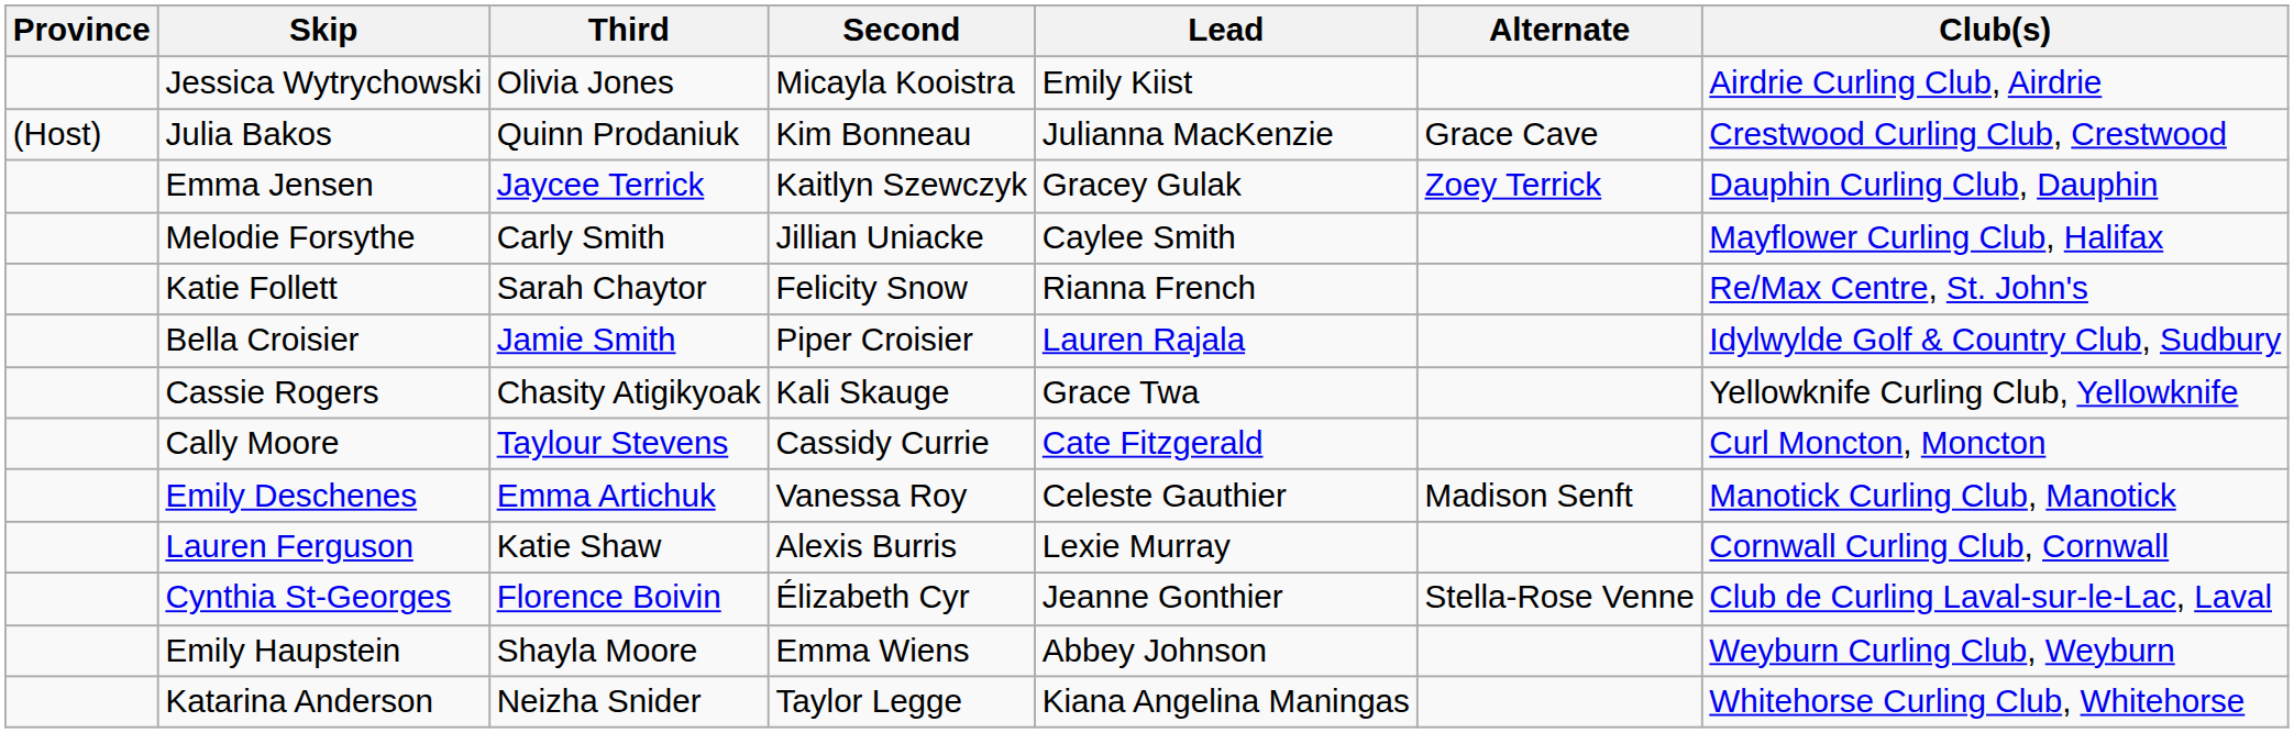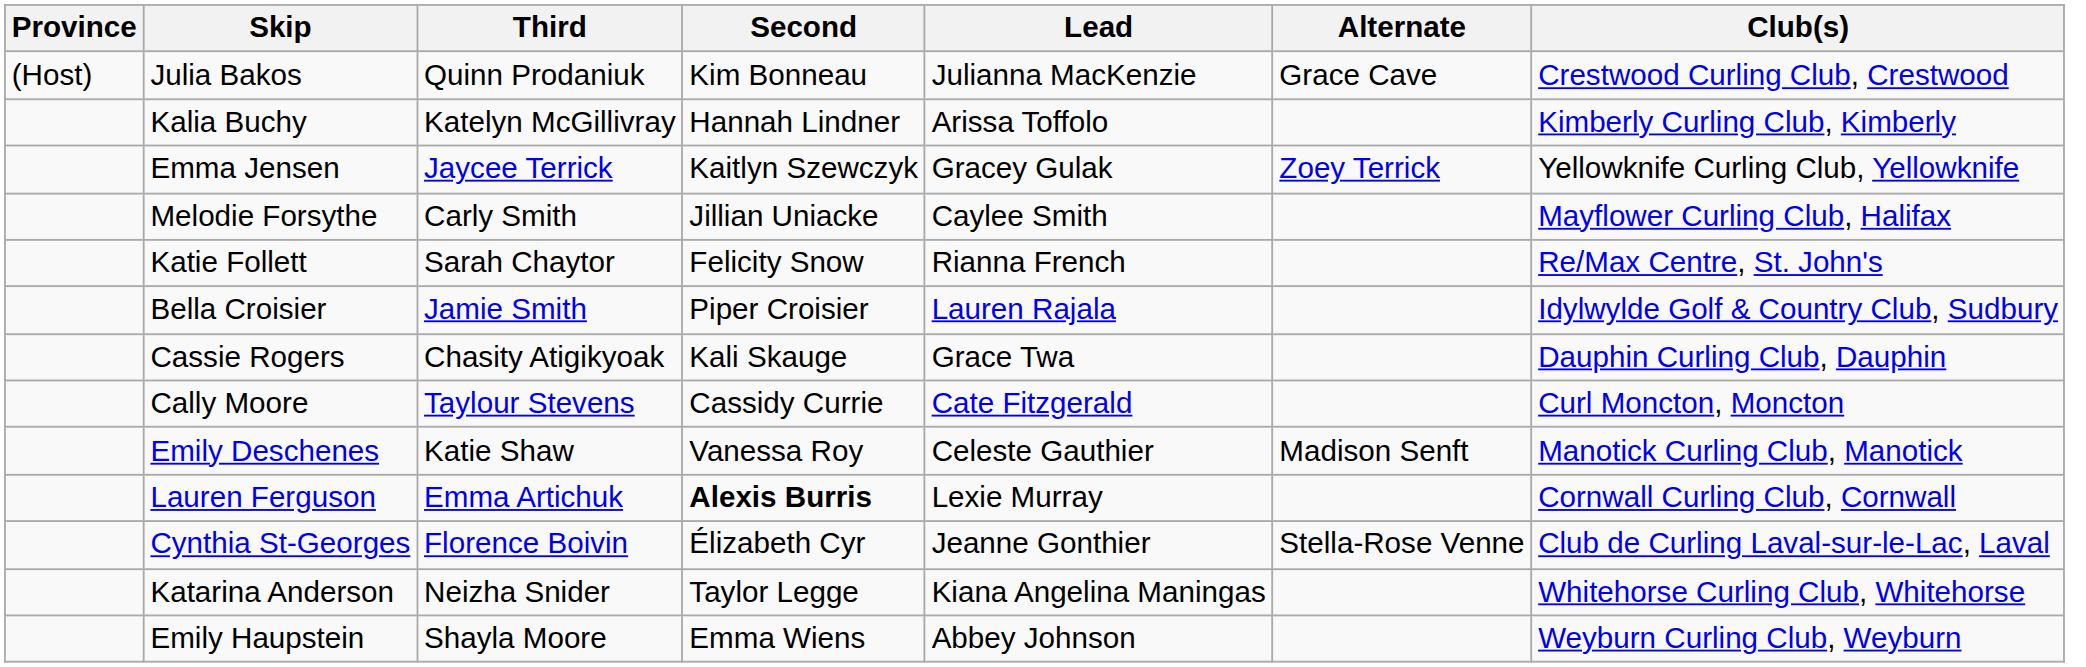 <table class="wikitable">
 <tr>
 <th>Province</th>
 <th>Skip</th>
 <th>Third</th>
 <th>Second</th>
 <th>Lead</th>
 <th>Alternate</th>
 <th>Club(s)</th>
-</tr>
-<tr>
-<td></td>
-<td>Jessica Wytrychowski</td>
-<td>Olivia Jones</td>
-<td>Micayla Kooistra</td>
-<td>Emily Kiist</td>
-<td></td>
-<td><a href='#'>Airdrie Curling Club</a>, <a href='#'>Airdrie</a></td>
 </tr>
 <tr>
 <td> (Host)</td>
 <td>Julia Bakos</td>
 <td>Quinn Prodaniuk</td>
 <td>Kim Bonneau</td>
 <td>Julianna MacKenzie</td>
 <td>Grace Cave</td>
 <td><a href='#'>Crestwood Curling Club</a>, <a href='#'>Crestwood</a></td>
 </tr>
 <tr>
 <td></td>
+<td>Kalia Buchy</td>
+<td>Katelyn McGillivray</td>
+<td>Hannah Lindner</td>
+<td>Arissa Toffolo</td>
+<td></td>
+<td><a href='#'>Kimberly Curling Club</a>, <a href='#'>Kimberly</a></td>
+</tr>
+<tr>
+<td></td>
 <td>Emma Jensen</td>
 <td><a href='#'>Jaycee Terrick</a></td>
 <td>Kaitlyn Szewczyk</td>
 <td>Gracey Gulak</td>
 <td><a href='#'>Zoey Terrick</a></td>
-<td><a href='#'>Dauphin Curling Club</a>, <a href='#'>Dauphin</a></td>
+<td>Yellowknife Curling Club, <a href='#'>Yellowknife</a></td>
 </tr>
 <tr>
 <td></td>
 <td>Melodie Forsythe</td>
 <td>Carly Smith</td>
 <td>Jillian Uniacke</td>
 <td>Caylee Smith</td>
 <td></td>
 <td><a href='#'>Mayflower Curling Club</a>, <a href='#'>Halifax</a></td>
 </tr>
 <tr>
 <td></td>
 <td>Katie Follett</td>
 <td>Sarah Chaytor</td>
 <td>Felicity Snow</td>
 <td>Rianna French</td>
 <td></td>
 <td><a href='#'>Re/Max Centre</a>, <a href='#'>St. John's</a></td>
 </tr>
 <tr>
 <td></td>
 <td>Bella Croisier</td>
 <td><a href='#'>Jamie Smith</a></td>
 <td>Piper Croisier</td>
 <td><a href='#'>Lauren Rajala</a></td>
 <td></td>
 <td><a href='#'>Idylwylde Golf & Country Club</a>, <a href='#'>Sudbury</a></td>
 </tr>
 <tr>
 <td></td>
 <td>Cassie Rogers</td>
 <td>Chasity Atigikyoak</td>
 <td>Kali Skauge</td>
 <td>Grace Twa</td>
 <td></td>
-<td>Yellowknife Curling Club, <a href='#'>Yellowknife</a></td>
+<td><a href='#'>Dauphin Curling Club</a>, <a href='#'>Dauphin</a></td>
 </tr>
 <tr>
 <td></td>
 <td>Cally Moore</td>
 <td><a href='#'>Taylour Stevens</a></td>
 <td>Cassidy Currie</td>
 <td><a href='#'>Cate Fitzgerald</a></td>
 <td></td>
 <td><a href='#'>Curl Moncton</a>, <a href='#'>Moncton</a></td>
 </tr>
 <tr>
 <td></td>
 <td><a href='#'>Emily Deschenes</a></td>
-<td><a href='#'>Emma Artichuk</a></td>
+<td>Katie Shaw</td>
 <td>Vanessa Roy</td>
 <td>Celeste Gauthier</td>
 <td>Madison Senft</td>
 <td><a href='#'>Manotick Curling Club</a>, <a href='#'>Manotick</a></td>
 </tr>
 <tr>
 <td></td>
 <td><a href='#'>Lauren Ferguson</a></td>
-<td>Katie Shaw</td>
-<td>Alexis Burris</td>
+<td><a href='#'>Emma Artichuk</a></td>
+<td><strong>Alexis Burris</strong></td>
 <td>Lexie Murray</td>
 <td></td>
 <td><a href='#'>Cornwall Curling Club</a>, <a href='#'>Cornwall</a></td>
 </tr>
 <tr>
 <td></td>
 <td><a href='#'>Cynthia St-Georges</a></td>
 <td><a href='#'>Florence Boivin</a></td>
 <td>Élizabeth Cyr</td>
 <td>Jeanne Gonthier</td>
 <td>Stella-Rose Venne</td>
 <td><a href='#'>Club de Curling Laval-sur-le-Lac</a>, <a href='#'>Laval</a></td>
 </tr>
 <tr>
 <td></td>
+<td>Katarina Anderson</td>
+<td>Neizha Snider</td>
+<td>Taylor Legge</td>
+<td>Kiana Angelina Maningas</td>
+<td></td>
+<td><a href='#'>Whitehorse Curling Club</a>, <a href='#'>Whitehorse</a></td>
+</tr>
+<tr>
+<td></td>
 <td>Emily Haupstein</td>
 <td>Shayla Moore</td>
 <td>Emma Wiens</td>
 <td>Abbey Johnson</td>
 <td></td>
 <td><a href='#'>Weyburn Curling Club</a>, <a href='#'>Weyburn</a></td>
 </tr>
-<tr>
-<td></td>
-<td>Katarina Anderson</td>
-<td>Neizha Snider</td>
-<td>Taylor Legge</td>
-<td>Kiana Angelina Maningas</td>
-<td></td>
-<td><a href='#'>Whitehorse Curling Club</a>, <a href='#'>Whitehorse</a></td>
-</tr>
 </table>
